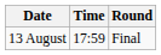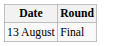 <table class="wikitable">
 <tr>
 <th>Date</th>
-<th>Time</th>
 <th>Round</th>
 </tr>
 <tr>
 <td>13 August</td>
-<td>17:59</td>
 <td>Final</td>
 </tr>
 </table>
